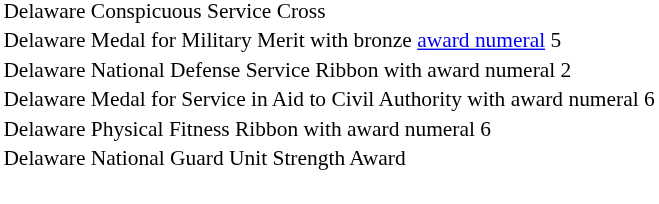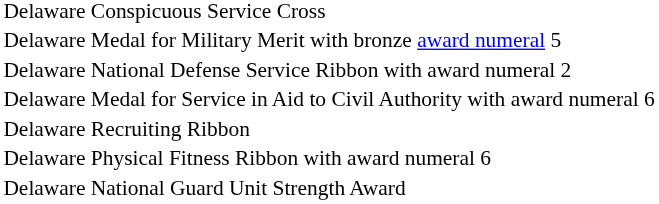 <table>
 <tr>
 <td></td>
 <td>Delaware Conspicuous Service Cross</td>
 </tr>
 <tr>
 <td><span></span></td>
 <td>Delaware Medal for Military Merit with bronze <a href='#'>award numeral</a> 5</td>
 </tr>
 <tr>
 <td><span></span></td>
 <td>Delaware National Defense Service Ribbon with award numeral 2</td>
 </tr>
 <tr>
 <td><span></span></td>
 <td>Delaware Medal for Service in Aid to Civil Authority with award numeral 6</td>
 </tr>
 <tr>
+<td></td>
+<td>Delaware Recruiting Ribbon</td>
+</tr>
+<tr>
 <td><span></span></td>
 <td>Delaware Physical Fitness Ribbon with award numeral 6</td>
 </tr>
 <tr>
 <td></td>
 <td>Delaware National Guard Unit Strength Award</td>
 </tr>
 </table>
